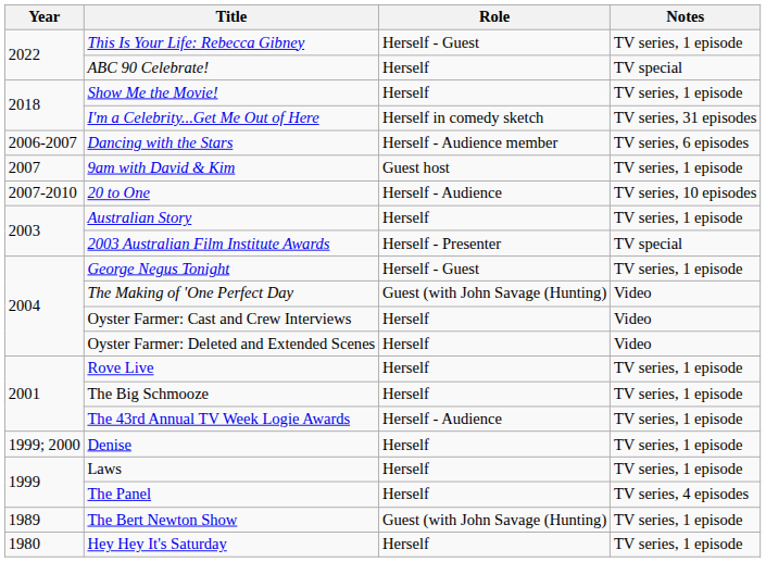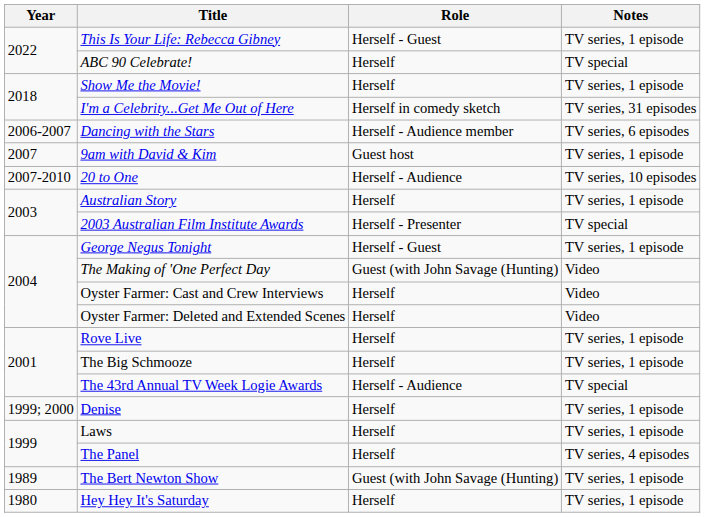 <table class="wikitable">
 <tr>
 <th>Year</th>
 <th>Title</th>
 <th>Role</th>
 <th>Notes</th>
 </tr>
 <tr>
 <td rowspan="2">2022</td>
 <td><em><a href='#'>This Is Your Life: Rebecca Gibney</a></em></td>
 <td>Herself - Guest</td>
 <td>TV series, 1 episode</td>
 </tr>
 <tr>
 <td><em>ABC 90 Celebrate!</em></td>
 <td>Herself</td>
 <td>TV special</td>
 </tr>
 <tr>
 <td rowspan="2">2018</td>
 <td><em><a href='#'>Show Me the Movie!</a></em></td>
 <td>Herself</td>
 <td>TV series, 1 episode</td>
 </tr>
 <tr>
 <td><em><a href='#'>I'm a Celebrity...Get Me Out of Here</a></em></td>
 <td>Herself in comedy sketch</td>
 <td>TV series, 31 episodes</td>
 </tr>
 <tr>
 <td>2006-2007</td>
 <td><em><a href='#'>Dancing with the Stars</a></em></td>
 <td>Herself - Audience member</td>
 <td>TV series, 6 episodes</td>
 </tr>
 <tr>
 <td>2007</td>
 <td><em><a href='#'>9am with David & Kim</a></em></td>
 <td>Guest host</td>
 <td>TV series, 1 episode</td>
 </tr>
 <tr>
 <td>2007-2010</td>
 <td><em><a href='#'>20 to One</a></em></td>
 <td>Herself - Audience</td>
 <td>TV series, 10 episodes</td>
 </tr>
 <tr>
 <td rowspan="2">2003</td>
 <td><em><a href='#'>Australian Story</a></em></td>
 <td>Herself</td>
 <td>TV series, 1 episode</td>
 </tr>
 <tr>
 <td><em><a href='#'>2003 Australian Film Institute Awards</a></em></td>
 <td>Herself - Presenter</td>
 <td>TV special</td>
 </tr>
 <tr>
 <td rowspan="4">2004</td>
 <td><em><a href='#'>George Negus Tonight</a></em></td>
 <td>Herself - Guest</td>
 <td>TV series, 1 episode</td>
 </tr>
 <tr>
 <td><em>The Making of 'One Perfect Day<strong></td>
 <td>Guest  (with John Savage (Hunting)</td>
 <td>Video</td>
 </tr>
 <tr>
 <td></em>Oyster Farmer: Cast and Crew Interviews<em></td>
 <td>Herself</td>
 <td>Video</td>
 </tr>
 <tr>
 <td></em>Oyster Farmer: Deleted and Extended Scenes<em></td>
 <td>Herself</td>
 <td>Video</td>
 </tr>
 <tr>
 <td rowspan="3">2001</td>
 <td></em><a href='#'>Rove Live</a><em></td>
 <td>Herself</td>
 <td>TV series, 1 episode</td>
 </tr>
 <tr>
 <td></em>The Big Schmooze<em></td>
 <td>Herself</td>
 <td>TV series, 1 episode</td>
 </tr>
 <tr>
 <td></em><a href='#'>The 43rd Annual TV Week Logie Awards</a><em></td>
 <td>Herself - Audience</td>
-<td>TV series, 1 episode</td>
+<td>TV special</td>
 </tr>
 <tr>
 <td>1999; 2000</td>
 <td></em><a href='#'>Denise</a><em></td>
 <td>Herself</td>
 <td>TV series, 1 episode</td>
 </tr>
 <tr>
 <td rowspan="2">1999</td>
 <td></em>Laws<em></td>
 <td>Herself</td>
 <td>TV series, 1 episode</td>
 </tr>
 <tr>
 <td></em><a href='#'>The Panel</a><em></td>
 <td>Herself</td>
 <td>TV series, 4 episodes</td>
 </tr>
 <tr>
 <td>1989</td>
 <td></em><a href='#'>The Bert Newton Show</a><em></td>
 <td>Guest  (with John Savage (Hunting)</td>
 <td>TV series, 1 episode</td>
 </tr>
 <tr>
 <td>1980</td>
 <td></em><a href='#'>Hey Hey It's Saturday</a><em></td>
 <td>Herself</td>
 <td>TV series, 1 episode</td>
 </tr>
 </table>
